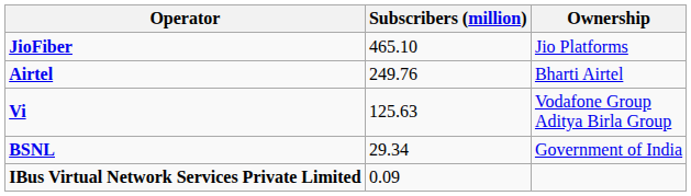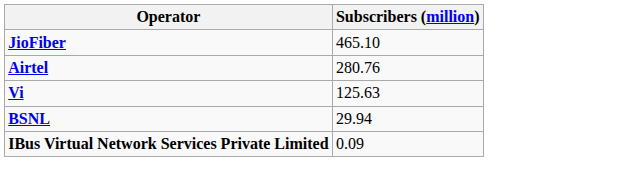 <table class="wikitable sortable">
 <tr style="background:#ccc; text-align:left;">
 <th>Operator</th>
 <th>Subscribers (<a href='#'>million</a>)</th>
-<th>Ownership</th>
 </tr>
 <tr style="vertical-align: middle; text-align: left;">
 <td><strong><a href='#'>JioFiber</a></strong></td>
 <td>465.10</td>
-<td><a href='#'>Jio Platforms</a></td>
 </tr>
 <tr style="vertical-align: middle; text-align: left;">
 <td><a href='#'><strong>Airtel</strong></a></td>
-<td>249.76</td>
-<td><a href='#'>Bharti Airtel</a></td>
+<td>280.76</td>
 </tr>
 <tr style="vertical-align: middle; text-align: left;">
 <td><a href='#'><strong>Vi</strong></a></td>
 <td>125.63</td>
-<td><a href='#'>Vodafone Group</a><br><a href='#'>Aditya Birla Group</a></td>
 </tr>
 <tr style="vertical-align: middle; text-align: left;">
 <td><a href='#'><strong>BSNL</strong></a></td>
-<td>29.34</td>
-<td><a href='#'>Government of India</a></td>
+<td>29.94</td>
 </tr>
 <tr style="vertical-align: middle; text-align: left;">
 <td><strong>IBus Virtual Network Services Private Limited</strong></td>
 <td>0.09</td>
-<td></td>
 </tr>
 </table>
